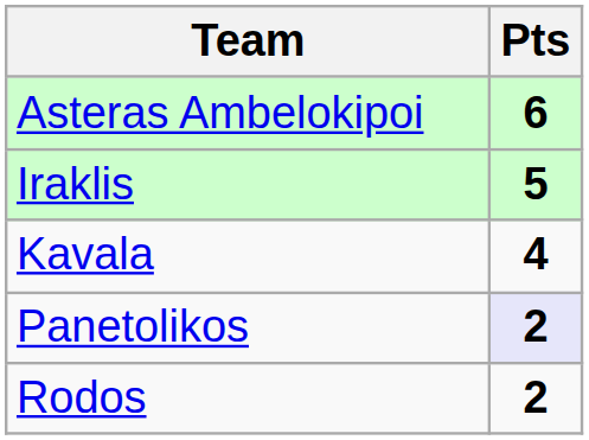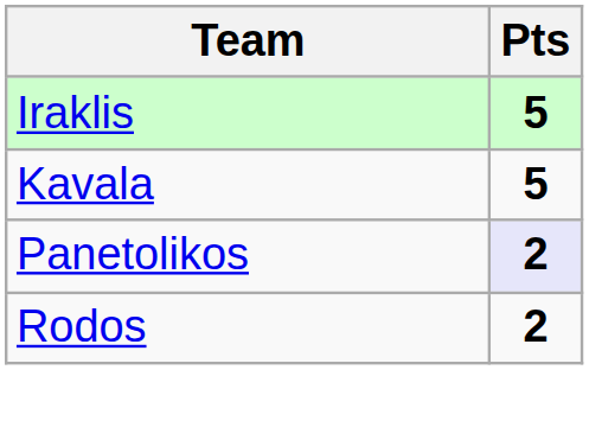 <table class="wikitable" style="text-align: center;">
 <tr>
 <th width=165>Team</th>
 <th width=20>Pts</th>
-</tr>
-<tr bgcolor="#ccffcc">
-<td align=left><a href='#'>Asteras Ambelokipoi</a></td>
-<td><strong>6</strong></td>
 </tr>
 <tr bgcolor="#ccffcc">
 <td align=left><a href='#'>Iraklis</a></td>
 <td><strong>5</strong></td>
 </tr>
 <tr>
 <td align=left><a href='#'>Kavala</a></td>
-<td><strong>4</strong></td>
+<td><strong>5</strong></td>
 </tr>
 <tr>
 <td align=left><a href='#'>Panetolikos</a></td>
 <td style="background: lavender;"><strong>2</strong></td>
 </tr>
 <tr>
 <td align=left><a href='#'>Rodos</a></td>
 <td><strong>2</strong></td>
 </tr>
 </table>
